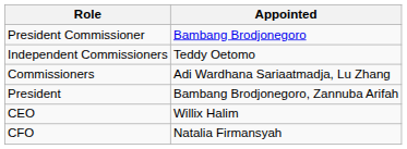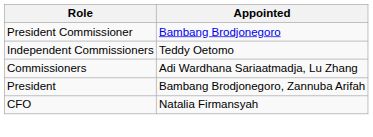 <table class="wikitable">
 <tr>
 <th>Role</th>
 <th>Appointed</th>
 </tr>
 <tr>
 <td>President Commissioner</td>
 <td><a href='#'>Bambang Brodjonegoro</a></td>
 </tr>
 <tr>
 <td>Independent Commissioners</td>
 <td>Teddy Oetomo</td>
 </tr>
 <tr>
 <td>Commissioners</td>
 <td>Adi Wardhana Sariaatmadja, Lu Zhang</td>
 </tr>
 <tr>
 <td>President</td>
 <td>Bambang Brodjonegoro, Zannuba Arifah</td>
 </tr>
 <tr>
-<td>CEO</td>
-<td>Willix Halim</td>
-</tr>
-<tr>
 <td>CFO</td>
 <td>Natalia Firmansyah</td>
 </tr>
 </table>
